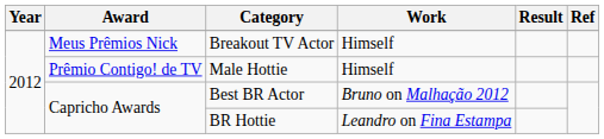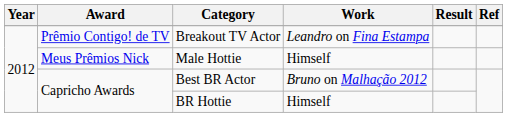 <table class="wikitable">
 <tr>
 <th>Year</th>
 <th>Award</th>
 <th>Category</th>
 <th>Work</th>
 <th>Result</th>
 <th>Ref</th>
 </tr>
 <tr>
 </tr>
 <tr>
 <td rowspan=4>2012</td>
-<td><a href='#'>Meus Prêmios Nick</a></td>
+<td><a href='#'>Prêmio Contigo! de TV</a></td>
 <td>Breakout TV Actor</td>
-<td>Himself</td>
+<td><em>Leandro</em> on <em><a href='#'>Fina Estampa</a></em></td>
 <td></td>
 <td></td>
 </tr>
 <tr>
-<td><a href='#'>Prêmio Contigo! de TV</a></td>
+<td><a href='#'>Meus Prêmios Nick</a></td>
 <td>Male Hottie</td>
 <td>Himself</td>
 <td></td>
 <td></td>
 </tr>
 <tr>
 <td rowspan=2>Capricho Awards</td>
 <td>Best BR Actor</td>
 <td><em>Bruno</em> on <em><a href='#'>Malhação 2012</a></em></td>
 <td></td>
 <td rowspan=2></td>
 </tr>
 <tr>
 <td>BR Hottie</td>
-<td><em>Leandro</em> on <em><a href='#'>Fina Estampa</a></em></td>
+<td>Himself</td>
 <td></td>
 </tr>
 </table>
